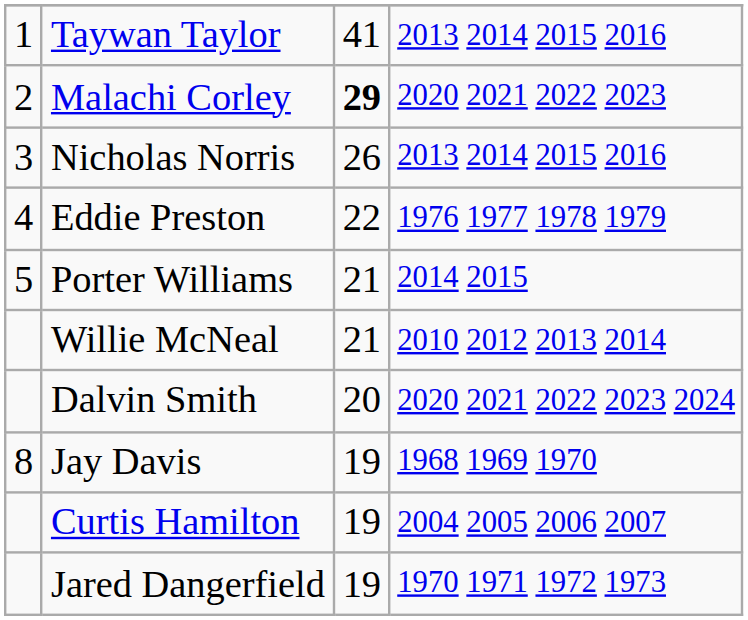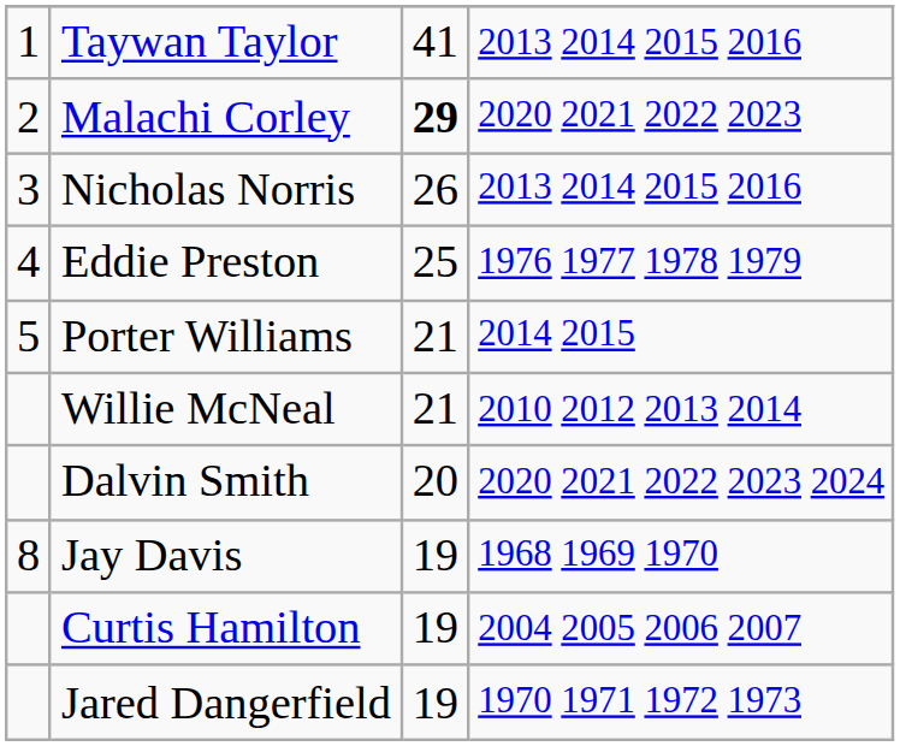 <table class="wikitable">
 <tr>
 </tr>
 <tr>
 <td>1</td>
 <td><a href='#'>Taywan Taylor</a></td>
 <td>41</td>
 <td style="font-size:80%;"><a href='#'>2013</a> <a href='#'>2014</a> <a href='#'>2015</a> <a href='#'>2016</a></td>
 </tr>
 <tr>
 <td>2</td>
 <td><a href='#'>Malachi Corley</a></td>
 <td><strong>29</strong></td>
 <td style="font-size:80%;"><a href='#'>2020</a> <a href='#'>2021</a> <a href='#'>2022</a> <a href='#'>2023</a></td>
 </tr>
 <tr>
 <td>3</td>
 <td>Nicholas Norris</td>
 <td>26</td>
 <td style="font-size:80%;"><a href='#'>2013</a> <a href='#'>2014</a> <a href='#'>2015</a> <a href='#'>2016</a></td>
 </tr>
 <tr>
 <td>4</td>
 <td>Eddie Preston</td>
-<td>22</td>
+<td>25</td>
 <td style="font-size:80%;"><a href='#'>1976</a> <a href='#'>1977</a> <a href='#'>1978</a> <a href='#'>1979</a></td>
 </tr>
 <tr>
 <td>5</td>
 <td>Porter Williams</td>
 <td>21</td>
 <td style="font-size:80%;"><a href='#'>2014</a> <a href='#'>2015</a></td>
 </tr>
 <tr>
 <td></td>
 <td>Willie McNeal</td>
 <td>21</td>
 <td style="font-size:80%;"><a href='#'>2010</a> <a href='#'>2012</a> <a href='#'>2013</a> <a href='#'>2014</a></td>
 </tr>
 <tr>
 <td></td>
 <td>Dalvin Smith</td>
 <td>20</td>
 <td style="font-size:80%;"><a href='#'>2020</a> <a href='#'>2021</a> <a href='#'>2022</a> <a href='#'>2023</a> <a href='#'>2024</a></td>
 </tr>
 <tr>
 <td>8</td>
 <td>Jay Davis</td>
 <td>19</td>
 <td style="font-size:80%;"><a href='#'>1968</a> <a href='#'>1969</a> <a href='#'>1970</a></td>
 </tr>
 <tr>
 <td></td>
 <td><a href='#'>Curtis Hamilton</a></td>
 <td>19</td>
 <td style="font-size:80%;"><a href='#'>2004</a> <a href='#'>2005</a> <a href='#'>2006</a> <a href='#'>2007</a></td>
 </tr>
 <tr>
 <td></td>
 <td>Jared Dangerfield</td>
 <td>19</td>
 <td style="font-size:80%;"><a href='#'>1970</a> <a href='#'>1971</a> <a href='#'>1972</a> <a href='#'>1973</a></td>
 </tr>
 </table>
